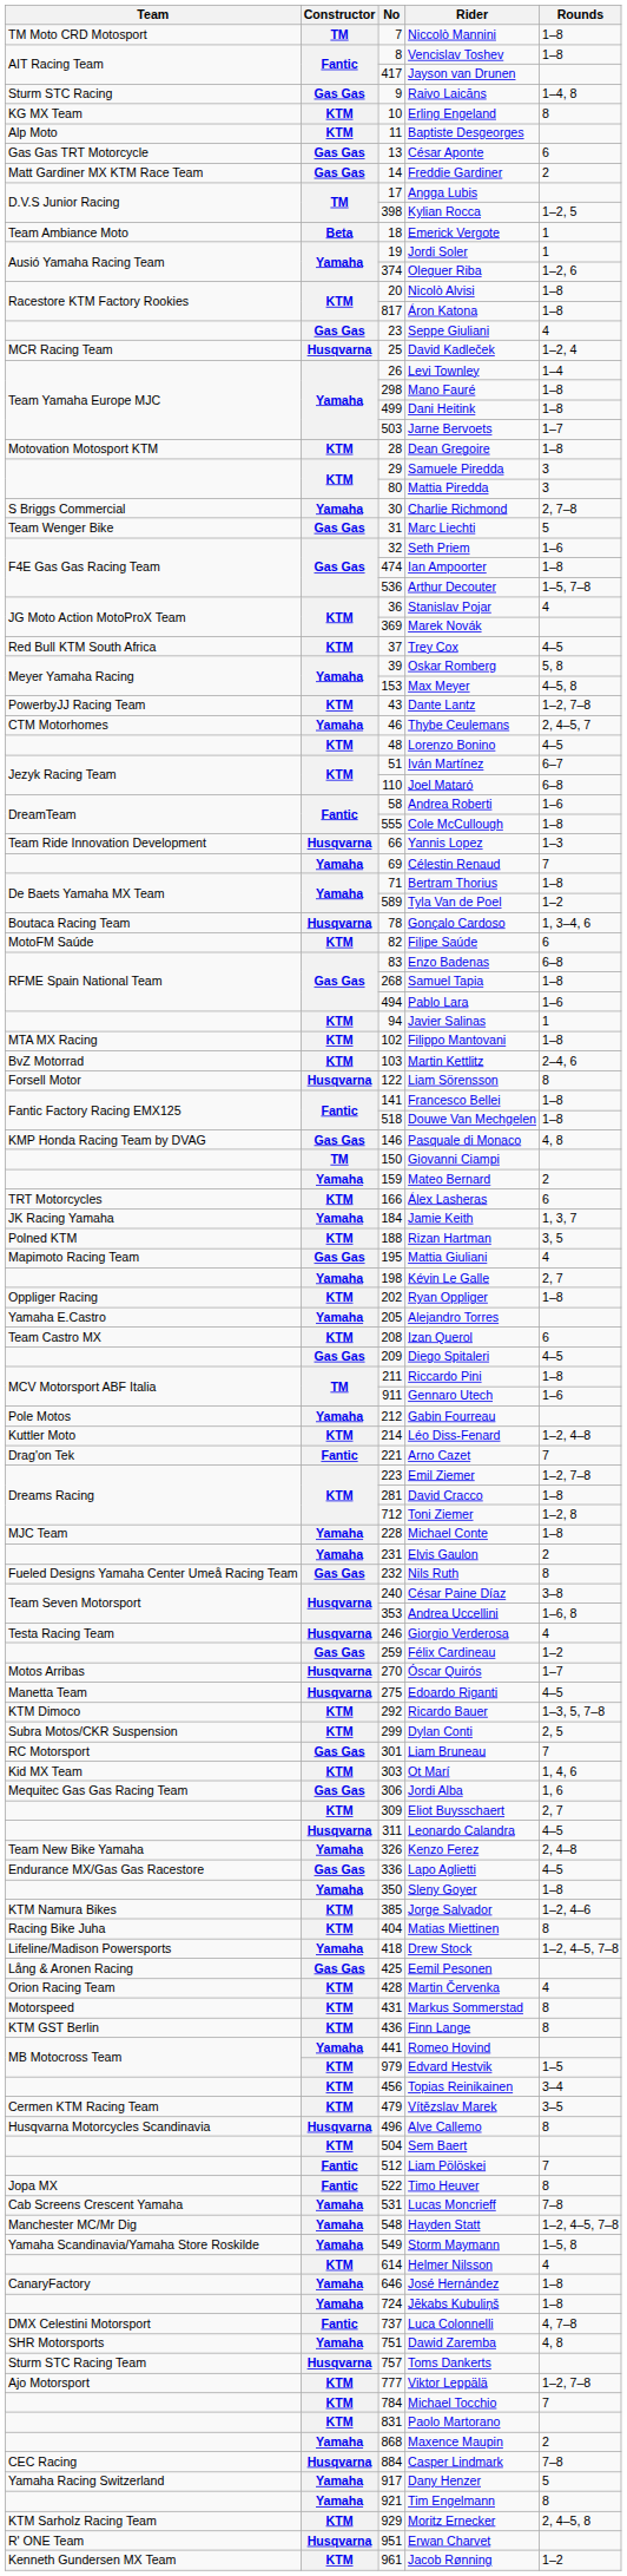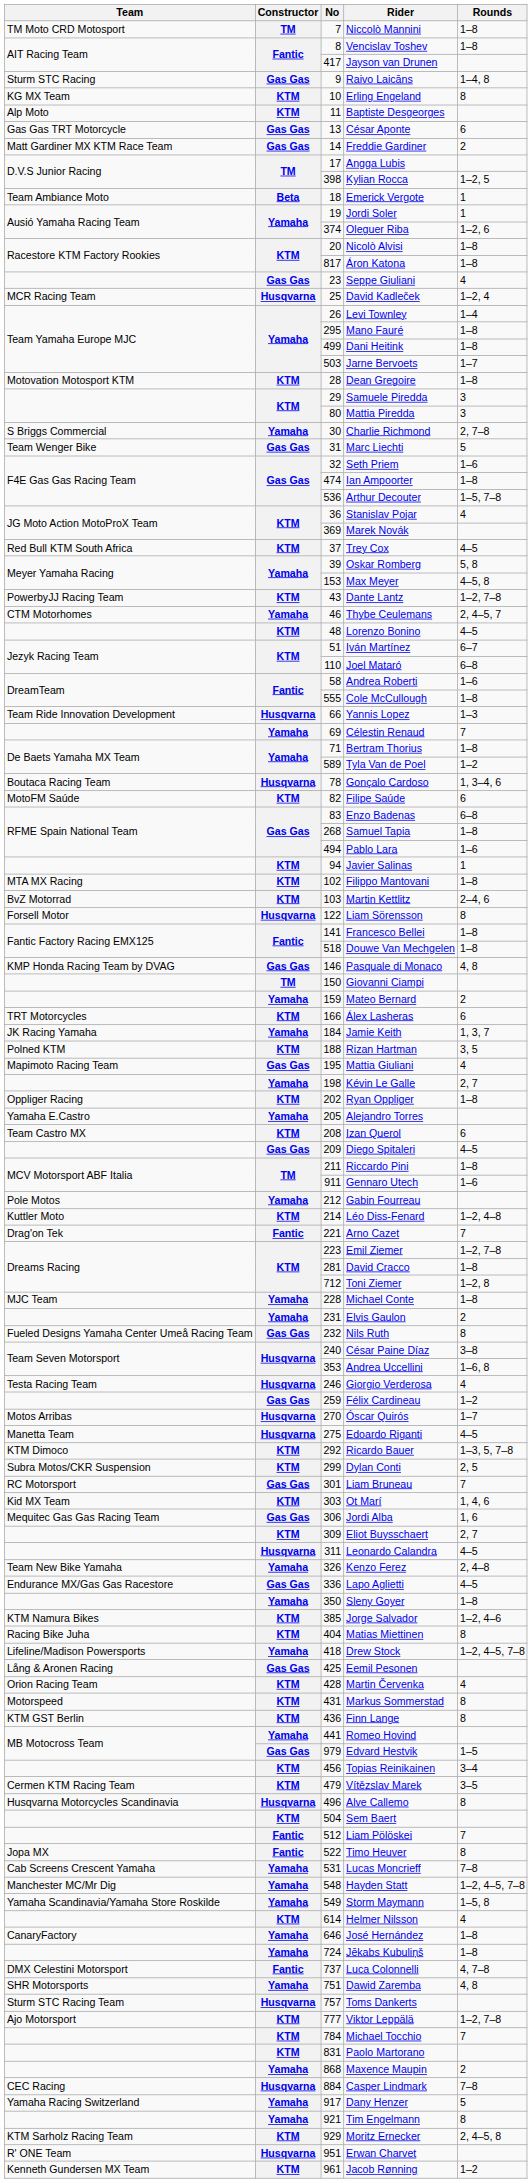 <table class="wikitable" style="font-size: 85%;">
 <tr>
 <th>Team</th>
 <th>Constructor</th>
 <th>No</th>
 <th>Rider</th>
 <th>Rounds</th>
 </tr>
 <tr>
 <td>TM Moto CRD Motosport</td>
 <th><a href='#'>TM</a></th>
 <td align="right">7</td>
 <td> <a href='#'>Niccolò Mannini</a></td>
 <td>1–8</td>
 </tr>
 <tr>
 <td rowspan=2>AIT Racing Team</td>
 <th rowspan=2><a href='#'>Fantic</a></th>
 <td align="right">8</td>
 <td> <a href='#'>Vencislav Toshev</a></td>
 <td>1–8</td>
 </tr>
 <tr>
 <td align="right">417</td>
 <td> <a href='#'>Jayson van Drunen</a></td>
 <td></td>
 </tr>
 <tr>
 <td>Sturm STC Racing</td>
 <th><a href='#'>Gas Gas</a></th>
 <td align="right">9</td>
 <td> <a href='#'>Raivo Laicāns</a></td>
 <td>1–4, 8</td>
 </tr>
 <tr>
 <td>KG MX Team</td>
 <th><a href='#'>KTM</a></th>
 <td align="right">10</td>
 <td> <a href='#'>Erling Engeland</a></td>
 <td>8</td>
 </tr>
 <tr>
 <td>Alp Moto</td>
 <th><a href='#'>KTM</a></th>
 <td align="right">11</td>
 <td> <a href='#'>Baptiste Desgeorges</a></td>
 <td></td>
 </tr>
 <tr>
 <td>Gas Gas TRT Motorcycle</td>
 <th><a href='#'>Gas Gas</a></th>
 <td align="right">13</td>
 <td> <a href='#'>César Aponte</a></td>
 <td>6</td>
 </tr>
 <tr>
 <td>Matt Gardiner MX KTM Race Team</td>
 <th><a href='#'>Gas Gas</a></th>
 <td align="right">14</td>
 <td> <a href='#'>Freddie Gardiner</a></td>
 <td>2</td>
 </tr>
 <tr>
 <td rowspan=2>D.V.S Junior Racing</td>
 <th rowspan=2><a href='#'>TM</a></th>
 <td align="right">17</td>
 <td> <a href='#'>Angga Lubis</a></td>
 <td></td>
 </tr>
 <tr>
 <td align="right">398</td>
 <td> <a href='#'>Kylian Rocca</a></td>
 <td>1–2, 5</td>
 </tr>
 <tr>
 <td>Team Ambiance Moto</td>
 <th><a href='#'>Beta</a></th>
 <td align="right">18</td>
 <td> <a href='#'>Emerick Vergote</a></td>
 <td>1</td>
 </tr>
 <tr>
 <td rowspan=2>Ausió Yamaha Racing Team</td>
 <th rowspan=2><a href='#'>Yamaha</a></th>
 <td align="right">19</td>
 <td> <a href='#'>Jordi Soler</a></td>
 <td>1</td>
 </tr>
 <tr>
 <td align="right">374</td>
 <td> <a href='#'>Oleguer Riba</a></td>
 <td>1–2, 6</td>
 </tr>
 <tr>
 <td rowspan=2>Racestore KTM Factory Rookies</td>
 <th rowspan=2><a href='#'>KTM</a></th>
 <td align="right">20</td>
 <td> <a href='#'>Nicolò Alvisi</a></td>
 <td>1–8</td>
 </tr>
 <tr>
 <td align="right">817</td>
 <td> <a href='#'>Áron Katona</a></td>
 <td>1–8</td>
 </tr>
 <tr>
 <td></td>
 <th><a href='#'>Gas Gas</a></th>
 <td align="right">23</td>
 <td> <a href='#'>Seppe Giuliani</a></td>
 <td>4</td>
 </tr>
 <tr>
 <td>MCR Racing Team</td>
 <th><a href='#'>Husqvarna</a></th>
 <td align="right">25</td>
 <td> <a href='#'>David Kadleček</a></td>
 <td>1–2, 4</td>
 </tr>
 <tr>
 <td rowspan=4>Team Yamaha Europe MJC</td>
 <th rowspan=4><a href='#'>Yamaha</a></th>
 <td align="right">26</td>
 <td> <a href='#'>Levi Townley</a></td>
 <td>1–4</td>
 </tr>
 <tr>
-<td align="right">298</td>
+<td align="right">295</td>
 <td> <a href='#'>Mano Fauré</a></td>
 <td>1–8</td>
 </tr>
 <tr>
 <td align="right">499</td>
 <td> <a href='#'>Dani Heitink</a></td>
 <td>1–8</td>
 </tr>
 <tr>
 <td align="right">503</td>
 <td> <a href='#'>Jarne Bervoets</a></td>
 <td>1–7</td>
 </tr>
 <tr>
 <td>Motovation Motosport KTM</td>
 <th><a href='#'>KTM</a></th>
 <td align="right">28</td>
 <td> <a href='#'>Dean Gregoire</a></td>
 <td>1–8</td>
 </tr>
 <tr>
 <td rowspan=2></td>
 <th rowspan=2><a href='#'>KTM</a></th>
 <td align="right">29</td>
 <td> <a href='#'>Samuele Piredda</a></td>
 <td>3</td>
 </tr>
 <tr>
 <td align="right">80</td>
 <td> <a href='#'>Mattia Piredda</a></td>
 <td>3</td>
 </tr>
 <tr>
 <td>S Briggs Commercial</td>
 <th><a href='#'>Yamaha</a></th>
 <td align="right">30</td>
 <td> <a href='#'>Charlie Richmond</a></td>
 <td>2, 7–8</td>
 </tr>
 <tr>
 <td>Team Wenger Bike</td>
 <th><a href='#'>Gas Gas</a></th>
 <td align="right">31</td>
 <td> <a href='#'>Marc Liechti</a></td>
 <td>5</td>
 </tr>
 <tr>
 <td rowspan=3>F4E Gas Gas Racing Team</td>
 <th rowspan=3><a href='#'>Gas Gas</a></th>
 <td align="right">32</td>
 <td> <a href='#'>Seth Priem</a></td>
 <td>1–6</td>
 </tr>
 <tr>
 <td align="right">474</td>
 <td> <a href='#'>Ian Ampoorter</a></td>
 <td>1–8</td>
 </tr>
 <tr>
 <td align="right">536</td>
 <td> <a href='#'>Arthur Decouter</a></td>
 <td>1–5, 7–8</td>
 </tr>
 <tr>
 <td rowspan=2>JG Moto Action MotoProX Team</td>
 <th rowspan=2><a href='#'>KTM</a></th>
 <td align="right">36</td>
 <td> <a href='#'>Stanislav Pojar</a></td>
 <td>4</td>
 </tr>
 <tr>
 <td align="right">369</td>
 <td> <a href='#'>Marek Novák</a></td>
 <td></td>
 </tr>
 <tr>
 <td>Red Bull KTM South Africa</td>
 <th><a href='#'>KTM</a></th>
 <td align="right">37</td>
 <td> <a href='#'>Trey Cox</a></td>
 <td>4–5</td>
 </tr>
 <tr>
 <td rowspan=2>Meyer Yamaha Racing</td>
 <th rowspan=2><a href='#'>Yamaha</a></th>
 <td align="right">39</td>
 <td> <a href='#'>Oskar Romberg</a></td>
 <td>5, 8</td>
 </tr>
 <tr>
 <td align="right">153</td>
 <td> <a href='#'>Max Meyer</a></td>
 <td>4–5, 8</td>
 </tr>
 <tr>
 <td>PowerbyJJ Racing Team</td>
 <th><a href='#'>KTM</a></th>
 <td align="right">43</td>
 <td> <a href='#'>Dante Lantz</a></td>
 <td>1–2, 7–8</td>
 </tr>
 <tr>
 <td>CTM Motorhomes</td>
 <th><a href='#'>Yamaha</a></th>
 <td align="right">46</td>
 <td> <a href='#'>Thybe Ceulemans</a></td>
 <td>2, 4–5, 7</td>
 </tr>
 <tr>
 <td></td>
 <th><a href='#'>KTM</a></th>
 <td align="right">48</td>
 <td> <a href='#'>Lorenzo Bonino</a></td>
 <td>4–5</td>
 </tr>
 <tr>
 <td rowspan=2>Jezyk Racing Team</td>
 <th rowspan=2><a href='#'>KTM</a></th>
 <td align="right">51</td>
 <td> <a href='#'>Iván Martínez</a></td>
 <td>6–7</td>
 </tr>
 <tr>
 <td align="right">110</td>
 <td> <a href='#'>Joel Mataró</a></td>
 <td>6–8</td>
 </tr>
 <tr>
 <td rowspan=2>DreamTeam</td>
 <th rowspan=2><a href='#'>Fantic</a></th>
 <td align="right">58</td>
 <td> <a href='#'>Andrea Roberti</a></td>
 <td>1–6</td>
 </tr>
 <tr>
 <td align="right">555</td>
 <td> <a href='#'>Cole McCullough</a></td>
 <td>1–8</td>
 </tr>
 <tr>
 <td>Team Ride Innovation Development</td>
 <th><a href='#'>Husqvarna</a></th>
 <td align="right">66</td>
 <td> <a href='#'>Yannis Lopez</a></td>
 <td>1–3</td>
 </tr>
 <tr>
 <td></td>
 <th><a href='#'>Yamaha</a></th>
 <td align="right">69</td>
 <td> <a href='#'>Célestin Renaud</a></td>
 <td>7</td>
 </tr>
 <tr>
 <td rowspan=2>De Baets Yamaha MX Team</td>
 <th rowspan=2><a href='#'>Yamaha</a></th>
 <td align="right">71</td>
 <td> <a href='#'>Bertram Thorius</a></td>
 <td>1–8</td>
 </tr>
 <tr>
 <td align="right">589</td>
 <td> <a href='#'>Tyla Van de Poel</a></td>
 <td>1–2</td>
 </tr>
 <tr>
 <td>Boutaca Racing Team</td>
 <th><a href='#'>Husqvarna</a></th>
 <td align="right">78</td>
 <td> <a href='#'>Gonçalo Cardoso</a></td>
 <td>1, 3–4, 6</td>
 </tr>
 <tr>
 <td>MotoFM Saúde</td>
 <th><a href='#'>KTM</a></th>
 <td align="right">82</td>
 <td> <a href='#'>Filipe Saúde</a></td>
 <td>6</td>
 </tr>
 <tr>
 <td rowspan=3>RFME Spain National Team</td>
 <th rowspan=3><a href='#'>Gas Gas</a></th>
 <td align="right">83</td>
 <td> <a href='#'>Enzo Badenas</a></td>
 <td>6–8</td>
 </tr>
 <tr>
 <td align="right">268</td>
 <td> <a href='#'>Samuel Tapia</a></td>
 <td>1–8</td>
 </tr>
 <tr>
 <td align="right">494</td>
 <td> <a href='#'>Pablo Lara</a></td>
 <td>1–6</td>
 </tr>
 <tr>
 <td></td>
 <th><a href='#'>KTM</a></th>
 <td align="right">94</td>
 <td> <a href='#'>Javier Salinas</a></td>
 <td>1</td>
 </tr>
 <tr>
 <td>MTA MX Racing</td>
 <th><a href='#'>KTM</a></th>
 <td align="right">102</td>
 <td> <a href='#'>Filippo Mantovani</a></td>
 <td>1–8</td>
 </tr>
 <tr>
 <td>BvZ Motorrad</td>
 <th><a href='#'>KTM</a></th>
 <td align="right">103</td>
 <td> <a href='#'>Martin Kettlitz</a></td>
 <td>2–4, 6</td>
 </tr>
 <tr>
 <td>Forsell Motor</td>
 <th><a href='#'>Husqvarna</a></th>
 <td align="right">122</td>
 <td> <a href='#'>Liam Sörensson</a></td>
 <td>8</td>
 </tr>
 <tr>
 <td rowspan=2>Fantic Factory Racing EMX125</td>
 <th rowspan=2><a href='#'>Fantic</a></th>
 <td align="right">141</td>
 <td> <a href='#'>Francesco Bellei</a></td>
 <td>1–8</td>
 </tr>
 <tr>
 <td align="right">518</td>
 <td> <a href='#'>Douwe Van Mechgelen</a></td>
 <td>1–8</td>
 </tr>
 <tr>
 <td>KMP Honda Racing Team by DVAG</td>
 <th><a href='#'>Gas Gas</a></th>
 <td align="right">146</td>
 <td> <a href='#'>Pasquale di Monaco</a></td>
 <td>4, 8</td>
 </tr>
 <tr>
 <td></td>
 <th><a href='#'>TM</a></th>
 <td align="right">150</td>
 <td> <a href='#'>Giovanni Ciampi</a></td>
 <td></td>
 </tr>
 <tr>
 <td></td>
 <th><a href='#'>Yamaha</a></th>
 <td align="right">159</td>
 <td> <a href='#'>Mateo Bernard</a></td>
 <td>2</td>
 </tr>
 <tr>
 <td>TRT Motorcycles</td>
 <th><a href='#'>KTM</a></th>
 <td align="right">166</td>
 <td> <a href='#'>Álex Lasheras</a></td>
 <td>6</td>
 </tr>
 <tr>
 <td>JK Racing Yamaha</td>
 <th><a href='#'>Yamaha</a></th>
 <td align="right">184</td>
 <td> <a href='#'>Jamie Keith</a></td>
 <td>1, 3, 7</td>
 </tr>
 <tr>
 <td>Polned KTM</td>
 <th><a href='#'>KTM</a></th>
 <td align="right">188</td>
 <td> <a href='#'>Rizan Hartman</a></td>
 <td>3, 5</td>
 </tr>
 <tr>
 <td>Mapimoto Racing Team</td>
 <th><a href='#'>Gas Gas</a></th>
 <td align="right">195</td>
 <td> <a href='#'>Mattia Giuliani</a></td>
 <td>4</td>
 </tr>
 <tr>
 <td></td>
 <th><a href='#'>Yamaha</a></th>
 <td align="right">198</td>
 <td> <a href='#'>Kévin Le Galle</a></td>
 <td>2, 7</td>
 </tr>
 <tr>
 <td>Oppliger Racing</td>
 <th><a href='#'>KTM</a></th>
 <td align="right">202</td>
 <td> <a href='#'>Ryan Oppliger</a></td>
 <td>1–8</td>
 </tr>
 <tr>
 <td>Yamaha E.Castro</td>
 <th><a href='#'>Yamaha</a></th>
 <td align="right">205</td>
 <td> <a href='#'>Alejandro Torres</a></td>
 <td></td>
 </tr>
 <tr>
 <td>Team Castro MX</td>
 <th><a href='#'>KTM</a></th>
 <td align="right">208</td>
 <td> <a href='#'>Izan Querol</a></td>
 <td>6</td>
 </tr>
 <tr>
 <td></td>
 <th><a href='#'>Gas Gas</a></th>
 <td align="right">209</td>
 <td> <a href='#'>Diego Spitaleri</a></td>
 <td>4–5</td>
 </tr>
 <tr>
 <td rowspan=2>MCV Motorsport ABF Italia</td>
 <th rowspan=2><a href='#'>TM</a></th>
 <td align="right">211</td>
 <td> <a href='#'>Riccardo Pini</a></td>
 <td>1–8</td>
 </tr>
 <tr>
 <td align="right">911</td>
 <td> <a href='#'>Gennaro Utech</a></td>
 <td>1–6</td>
 </tr>
 <tr>
 <td>Pole Motos</td>
 <th><a href='#'>Yamaha</a></th>
 <td align="right">212</td>
 <td> <a href='#'>Gabin Fourreau</a></td>
 <td></td>
 </tr>
 <tr>
 <td>Kuttler Moto</td>
 <th><a href='#'>KTM</a></th>
 <td align="right">214</td>
 <td> <a href='#'>Léo Diss-Fenard</a></td>
 <td>1–2, 4–8</td>
 </tr>
 <tr>
 <td>Drag'on Tek</td>
 <th><a href='#'>Fantic</a></th>
 <td align="right">221</td>
 <td> <a href='#'>Arno Cazet</a></td>
 <td>7</td>
 </tr>
 <tr>
 <td rowspan=3>Dreams Racing</td>
 <th rowspan=3><a href='#'>KTM</a></th>
 <td align="right">223</td>
 <td> <a href='#'>Emil Ziemer</a></td>
 <td>1–2, 7–8</td>
 </tr>
 <tr>
 <td align="right">281</td>
 <td> <a href='#'>David Cracco</a></td>
 <td>1–8</td>
 </tr>
 <tr>
 <td align="right">712</td>
 <td> <a href='#'>Toni Ziemer</a></td>
 <td>1–2, 8</td>
 </tr>
 <tr>
 <td>MJC Team</td>
 <th><a href='#'>Yamaha</a></th>
 <td align="right">228</td>
 <td> <a href='#'>Michael Conte</a></td>
 <td>1–8</td>
 </tr>
 <tr>
 <td></td>
 <th><a href='#'>Yamaha</a></th>
 <td align="right">231</td>
 <td> <a href='#'>Elvis Gaulon</a></td>
 <td>2</td>
 </tr>
 <tr>
 <td>Fueled Designs Yamaha Center Umeå Racing Team</td>
 <th><a href='#'>Gas Gas</a></th>
 <td align="right">232</td>
 <td> <a href='#'>Nils Ruth</a></td>
 <td>8</td>
 </tr>
 <tr>
 <td rowspan=2>Team Seven Motorsport</td>
 <th rowspan=2><a href='#'>Husqvarna</a></th>
 <td align="right">240</td>
 <td> <a href='#'>César Paine Díaz</a></td>
 <td>3–8</td>
 </tr>
 <tr>
 <td align="right">353</td>
 <td> <a href='#'>Andrea Uccellini</a></td>
 <td>1–6, 8</td>
 </tr>
 <tr>
 <td>Testa Racing Team</td>
 <th><a href='#'>Husqvarna</a></th>
 <td align="right">246</td>
 <td> <a href='#'>Giorgio Verderosa</a></td>
 <td>4</td>
 </tr>
 <tr>
 <td></td>
 <th><a href='#'>Gas Gas</a></th>
 <td align="right">259</td>
 <td> <a href='#'>Félix Cardineau</a></td>
 <td>1–2</td>
 </tr>
 <tr>
 <td>Motos Arribas</td>
 <th><a href='#'>Husqvarna</a></th>
 <td align="right">270</td>
 <td> <a href='#'>Óscar Quirós</a></td>
 <td>1–7</td>
 </tr>
 <tr>
 <td>Manetta Team</td>
 <th><a href='#'>Husqvarna</a></th>
 <td align="right">275</td>
 <td> <a href='#'>Edoardo Riganti</a></td>
 <td>4–5</td>
 </tr>
 <tr>
 <td>KTM Dimoco</td>
 <th><a href='#'>KTM</a></th>
 <td align="right">292</td>
 <td> <a href='#'>Ricardo Bauer</a></td>
 <td>1–3, 5, 7–8</td>
 </tr>
 <tr>
 <td>Subra Motos/CKR Suspension</td>
 <th><a href='#'>KTM</a></th>
 <td align="right">299</td>
 <td> <a href='#'>Dylan Conti</a></td>
 <td>2, 5</td>
 </tr>
 <tr>
 <td>RC Motorsport</td>
 <th><a href='#'>Gas Gas</a></th>
 <td align="right">301</td>
 <td> <a href='#'>Liam Bruneau</a></td>
 <td>7</td>
 </tr>
 <tr>
 <td>Kid MX Team</td>
 <th><a href='#'>KTM</a></th>
 <td align="right">303</td>
 <td> <a href='#'>Ot Marí</a></td>
 <td>1, 4, 6</td>
 </tr>
 <tr>
 <td>Mequitec Gas Gas Racing Team</td>
 <th><a href='#'>Gas Gas</a></th>
 <td align="right">306</td>
 <td> <a href='#'>Jordi Alba</a></td>
 <td>1, 6</td>
 </tr>
 <tr>
 <td></td>
 <th><a href='#'>KTM</a></th>
 <td align="right">309</td>
 <td> <a href='#'>Eliot Buysschaert</a></td>
 <td>2, 7</td>
 </tr>
 <tr>
 <td></td>
 <th><a href='#'>Husqvarna</a></th>
 <td align="right">311</td>
 <td> <a href='#'>Leonardo Calandra</a></td>
 <td>4–5</td>
 </tr>
 <tr>
 <td>Team New Bike Yamaha</td>
 <th><a href='#'>Yamaha</a></th>
 <td align="right">326</td>
 <td> <a href='#'>Kenzo Ferez</a></td>
 <td>2, 4–8</td>
 </tr>
 <tr>
 <td>Endurance MX/Gas Gas Racestore</td>
 <th><a href='#'>Gas Gas</a></th>
 <td align="right">336</td>
 <td> <a href='#'>Lapo Aglietti</a></td>
 <td>4–5</td>
 </tr>
 <tr>
 <td></td>
 <th><a href='#'>Yamaha</a></th>
 <td align="right">350</td>
 <td> <a href='#'>Sleny Goyer</a></td>
 <td>1–8</td>
 </tr>
 <tr>
 <td>KTM Namura Bikes</td>
 <th><a href='#'>KTM</a></th>
 <td align="right">385</td>
 <td> <a href='#'>Jorge Salvador</a></td>
 <td>1–2, 4–6</td>
 </tr>
 <tr>
 <td>Racing Bike Juha</td>
 <th><a href='#'>KTM</a></th>
 <td align="right">404</td>
 <td> <a href='#'>Matias Miettinen</a></td>
 <td>8</td>
 </tr>
 <tr>
 <td>Lifeline/Madison Powersports</td>
 <th><a href='#'>Yamaha</a></th>
 <td align="right">418</td>
 <td> <a href='#'>Drew Stock</a></td>
 <td>1–2, 4–5, 7–8</td>
 </tr>
 <tr>
 <td>Lång & Aronen Racing</td>
 <th><a href='#'>Gas Gas</a></th>
 <td align="right">425</td>
 <td> <a href='#'>Eemil Pesonen</a></td>
 <td></td>
 </tr>
 <tr>
 <td>Orion Racing Team</td>
 <th><a href='#'>KTM</a></th>
 <td align="right">428</td>
 <td> <a href='#'>Martin Červenka</a></td>
 <td>4</td>
 </tr>
 <tr>
 <td>Motorspeed</td>
 <th><a href='#'>KTM</a></th>
 <td align="right">431</td>
 <td> <a href='#'>Markus Sommerstad</a></td>
 <td>8</td>
 </tr>
 <tr>
 <td>KTM GST Berlin</td>
 <th><a href='#'>KTM</a></th>
 <td align="right">436</td>
 <td> <a href='#'>Finn Lange</a></td>
 <td>8</td>
 </tr>
 <tr>
 <td rowspan=2>MB Motocross Team</td>
 <th><a href='#'>Yamaha</a></th>
 <td align="right">441</td>
 <td> <a href='#'>Romeo Hovind</a></td>
 <td></td>
 </tr>
 <tr>
-<th><a href='#'>KTM</a></th>
+<th><a href='#'>Gas Gas</a></th>
 <td align="right">979</td>
 <td> <a href='#'>Edvard Hestvik</a></td>
 <td>1–5</td>
 </tr>
 <tr>
 <td></td>
 <th><a href='#'>KTM</a></th>
 <td align="right">456</td>
 <td> <a href='#'>Topias Reinikainen</a></td>
 <td>3–4</td>
 </tr>
 <tr>
 <td>Cermen KTM Racing Team</td>
 <th><a href='#'>KTM</a></th>
 <td align="right">479</td>
 <td> <a href='#'>Vítězslav Marek</a></td>
 <td>3–5</td>
 </tr>
 <tr>
 <td>Husqvarna Motorcycles Scandinavia</td>
 <th><a href='#'>Husqvarna</a></th>
 <td align="right">496</td>
 <td> <a href='#'>Alve Callemo</a></td>
 <td>8</td>
 </tr>
 <tr>
 <td></td>
 <th><a href='#'>KTM</a></th>
 <td align="right">504</td>
 <td> <a href='#'>Sem Baert</a></td>
 <td></td>
 </tr>
 <tr>
 <td></td>
 <th><a href='#'>Fantic</a></th>
 <td align="right">512</td>
 <td> <a href='#'>Liam Pölöskei</a></td>
 <td>7</td>
 </tr>
 <tr>
 <td>Jopa MX</td>
 <th><a href='#'>Fantic</a></th>
 <td align="right">522</td>
 <td> <a href='#'>Timo Heuver</a></td>
 <td>8</td>
 </tr>
 <tr>
 <td>Cab Screens Crescent Yamaha</td>
 <th><a href='#'>Yamaha</a></th>
 <td align="right">531</td>
 <td> <a href='#'>Lucas Moncrieff</a></td>
 <td>7–8</td>
 </tr>
 <tr>
 <td>Manchester MC/Mr Dig</td>
 <th><a href='#'>Yamaha</a></th>
 <td align="right">548</td>
 <td> <a href='#'>Hayden Statt</a></td>
 <td>1–2, 4–5, 7–8</td>
 </tr>
 <tr>
 <td>Yamaha Scandinavia/Yamaha Store Roskilde</td>
 <th><a href='#'>Yamaha</a></th>
 <td align="right">549</td>
 <td> <a href='#'>Storm Maymann</a></td>
 <td>1–5, 8</td>
 </tr>
 <tr>
 <td></td>
 <th><a href='#'>KTM</a></th>
 <td align="right">614</td>
 <td> <a href='#'>Helmer Nilsson</a></td>
 <td>4</td>
 </tr>
 <tr>
 <td>CanaryFactory</td>
 <th><a href='#'>Yamaha</a></th>
 <td align="right">646</td>
 <td> <a href='#'>José Hernández</a></td>
 <td>1–8</td>
 </tr>
 <tr>
 <td></td>
 <th><a href='#'>Yamaha</a></th>
 <td align="right">724</td>
 <td> <a href='#'>Jēkabs Kubuliņš</a></td>
 <td>1–8</td>
 </tr>
 <tr>
 <td>DMX Celestini Motorsport</td>
 <th><a href='#'>Fantic</a></th>
 <td align="right">737</td>
 <td> <a href='#'>Luca Colonnelli</a></td>
 <td>4, 7–8</td>
 </tr>
 <tr>
 <td>SHR Motorsports</td>
 <th><a href='#'>Yamaha</a></th>
 <td align="right">751</td>
 <td> <a href='#'>Dawid Zaremba</a></td>
 <td>4, 8</td>
 </tr>
 <tr>
 <td>Sturm STC Racing Team</td>
 <th><a href='#'>Husqvarna</a></th>
 <td align="right">757</td>
 <td> <a href='#'>Toms Dankerts</a></td>
 <td></td>
 </tr>
 <tr>
 <td>Ajo Motorsport</td>
 <th><a href='#'>KTM</a></th>
 <td align="right">777</td>
 <td> <a href='#'>Viktor Leppälä</a></td>
 <td>1–2, 7–8</td>
 </tr>
 <tr>
 <td></td>
 <th><a href='#'>KTM</a></th>
 <td align="right">784</td>
 <td> <a href='#'>Michael Tocchio</a></td>
 <td>7</td>
 </tr>
 <tr>
 <td></td>
 <th><a href='#'>KTM</a></th>
 <td align="right">831</td>
 <td> <a href='#'>Paolo Martorano</a></td>
 <td></td>
 </tr>
 <tr>
 <td></td>
 <th><a href='#'>Yamaha</a></th>
 <td align="right">868</td>
 <td> <a href='#'>Maxence Maupin</a></td>
 <td>2</td>
 </tr>
 <tr>
 <td>CEC Racing</td>
 <th><a href='#'>Husqvarna</a></th>
 <td align="right">884</td>
 <td> <a href='#'>Casper Lindmark</a></td>
 <td>7–8</td>
 </tr>
 <tr>
 <td>Yamaha Racing Switzerland</td>
 <th><a href='#'>Yamaha</a></th>
 <td align="right">917</td>
 <td> <a href='#'>Dany Henzer</a></td>
 <td>5</td>
 </tr>
 <tr>
 <td></td>
 <th><a href='#'>Yamaha</a></th>
 <td align="right">921</td>
 <td> <a href='#'>Tim Engelmann</a></td>
 <td>8</td>
 </tr>
 <tr>
 <td>KTM Sarholz Racing Team</td>
 <th><a href='#'>KTM</a></th>
 <td align="right">929</td>
 <td> <a href='#'>Moritz Ernecker</a></td>
 <td>2, 4–5, 8</td>
 </tr>
 <tr>
 <td>R' ONE Team</td>
 <th><a href='#'>Husqvarna</a></th>
 <td align="right">951</td>
 <td> <a href='#'>Erwan Charvet</a></td>
 <td></td>
 </tr>
 <tr>
 <td>Kenneth Gundersen MX Team</td>
 <th><a href='#'>KTM</a></th>
 <td align="right">961</td>
 <td> <a href='#'>Jacob Rønning</a></td>
 <td>1–2</td>
 </tr>
 </table>
